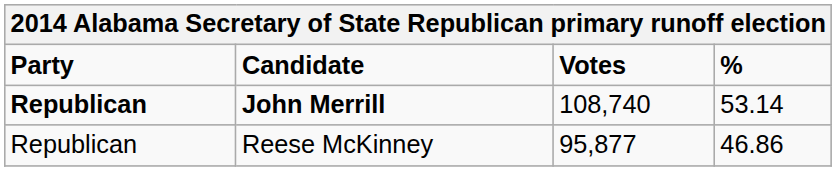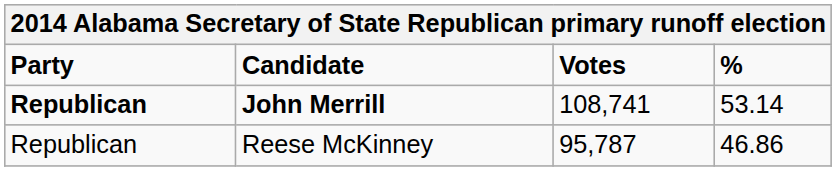 <table class="wikitable">
 <tr>
 <th colspan="4">2014 Alabama Secretary of State Republican primary runoff election</th>
 </tr>
 <tr>
 <td><strong>Party</strong></td>
 <td><strong>Candidate</strong></td>
 <td><strong>Votes</strong></td>
 <td><strong>%</strong></td>
 </tr>
 <tr>
 <td><strong>Republican</strong></td>
 <td><strong>John Merrill</strong></td>
-<td>108,740</td>
+<td>108,741</td>
 <td>53.14</td>
 </tr>
 <tr>
 <td>Republican</td>
 <td>Reese McKinney</td>
-<td>95,877</td>
+<td>95,787</td>
 <td>46.86</td>
 </tr>
 </table>
